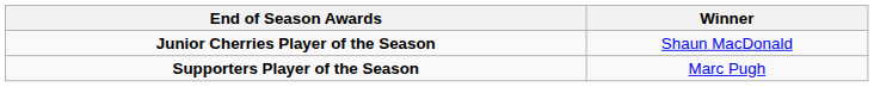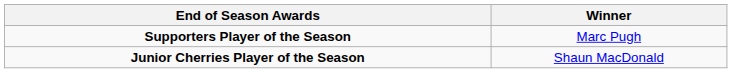 <table class="wikitable" style="text-align:center; font-size:95%;width:65%; text-align:left">
 <tr>
 <th><strong>End of Season Awards</strong></th>
 <th><strong>Winner</strong></th>
 </tr>
 <tr --->
+<td align="center"><strong>Supporters Player of the Season</strong></td>
+<td align="center"><a href='#'>Marc Pugh</a></td>
+</tr>
+<tr --->
 <td align="center"><strong>Junior Cherries Player of the Season</strong></td>
 <td align="center"><a href='#'>Shaun MacDonald</a></td>
 </tr>
-<tr --->
-<td align="center"><strong>Supporters Player of the Season</strong></td>
-<td align="center"><a href='#'>Marc Pugh</a></td>
-</tr>
 </table>
